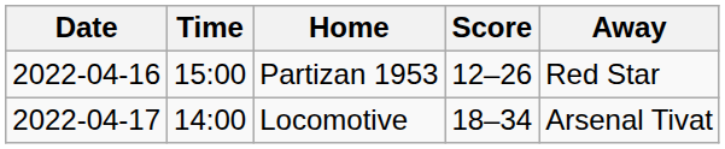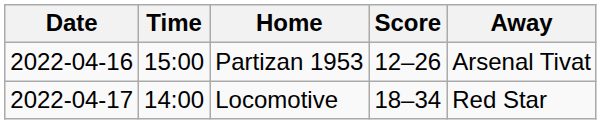 <table class="wikitable">
 <tr>
 <th colspan="1" rowspan="1">Date</th>
 <th colspan="1" rowspan="1">Time</th>
 <th colspan="1" rowspan="1">Home</th>
 <th colspan="1" rowspan="1">Score</th>
 <th>Away</th>
 </tr>
 <tr>
 <td>2022-04-16</td>
 <td>15:00</td>
 <td> Partizan 1953</td>
 <td>12–26</td>
-<td> Red Star</td>
+<td> Arsenal Tivat</td>
 </tr>
 <tr>
 <td>2022-04-17</td>
 <td>14:00</td>
 <td> Locomotive</td>
 <td>18–34</td>
-<td> Arsenal Tivat</td>
+<td> Red Star</td>
 </tr>
 </table>
